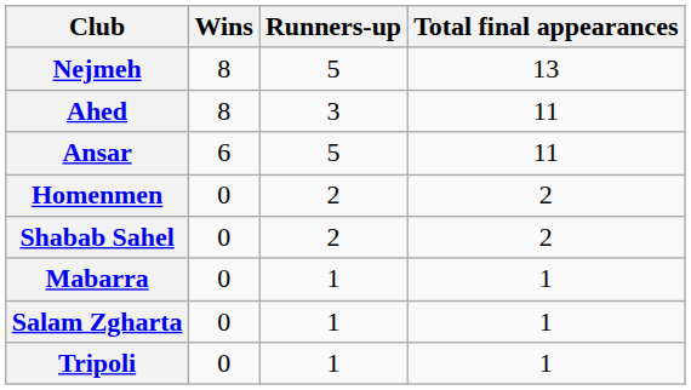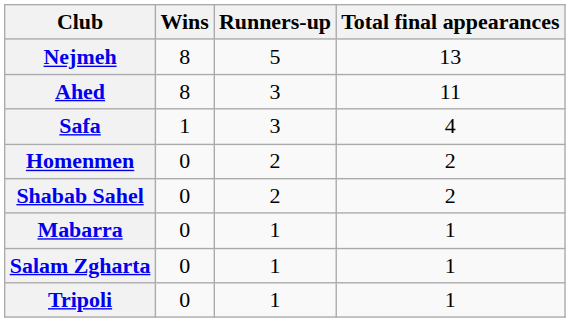 <table class="wikitable sortable plainrowheaders" style="text-align:center">
 <tr>
 <th scope="col">Club</th>
 <th scope="col">Wins</th>
 <th scope="col">Runners-up</th>
 <th scope="col">Total final appearances</th>
 </tr>
 <tr>
 <th scope="row"><a href='#'>Nejmeh</a></th>
 <td>8</td>
 <td>5</td>
 <td>13</td>
 </tr>
 <tr>
 <th scope="row"><a href='#'>Ahed</a></th>
 <td>8</td>
 <td>3</td>
 <td>11</td>
 </tr>
 <tr>
-<th scope="row"><a href='#'>Ansar</a></th>
-<td>6</td>
-<td>5</td>
-<td>11</td>
+<th scope="row"><a href='#'>Safa</a></th>
+<td>1</td>
+<td>3</td>
+<td>4</td>
 </tr>
 <tr>
 <th scope="row"><a href='#'>Homenmen</a></th>
 <td>0</td>
 <td>2</td>
 <td>2</td>
 </tr>
 <tr>
 <th scope="row"><a href='#'>Shabab Sahel</a></th>
 <td>0</td>
 <td>2</td>
 <td>2</td>
 </tr>
 <tr>
 <th scope="row"><a href='#'>Mabarra</a></th>
 <td>0</td>
 <td>1</td>
 <td>1</td>
 </tr>
 <tr>
 <th scope="row"><a href='#'>Salam Zgharta</a></th>
 <td>0</td>
 <td>1</td>
 <td>1</td>
 </tr>
 <tr>
 <th scope="row"><a href='#'>Tripoli</a></th>
 <td>0</td>
 <td>1</td>
 <td>1</td>
 </tr>
 </table>
